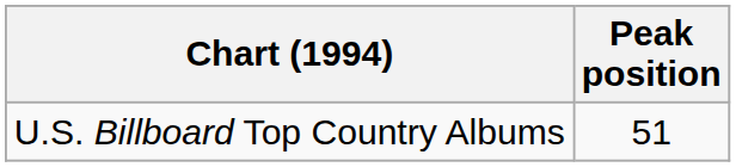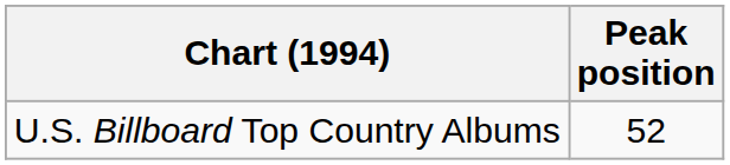 <table class="wikitable">
 <tr>
 <th>Chart (1994)</th>
 <th>Peak<br>position</th>
 </tr>
 <tr>
 <td>U.S. <em>Billboard</em> Top Country Albums</td>
-<td align="center">51</td>
+<td align="center">52</td>
 </tr>
 </table>
